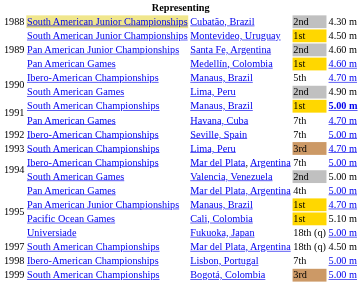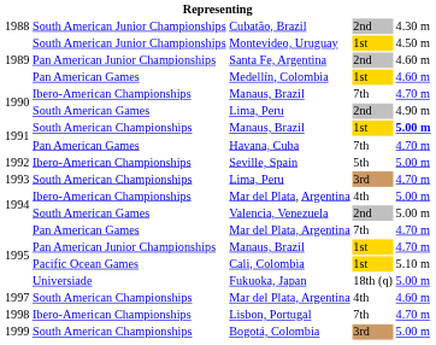 <table>
 <tr>
 <th colspan="5">Representing </th>
 </tr>
 <tr>
 <td>1988</td>
-<td style="background: khaki;"><a href='#'>South American Junior Championships</a></td>
+<td><a href='#'>South American Junior Championships</a></td>
 <td><a href='#'>Cubatão, Brazil</a></td>
 <td bgcolor=silver>2nd</td>
 <td>4.30 m</td>
 </tr>
 <tr>
 <td rowspan=3>1989</td>
 <td><a href='#'>South American Junior Championships</a></td>
 <td><a href='#'>Montevideo, Uruguay</a></td>
 <td bgcolor=gold>1st</td>
 <td>4.50 m</td>
 </tr>
 <tr>
 <td><a href='#'>Pan American Junior Championships</a></td>
 <td><a href='#'>Santa Fe, Argentina</a></td>
 <td bgcolor=silver>2nd</td>
 <td>4.60 m</td>
 </tr>
 <tr>
 <td><a href='#'>Pan American Games</a></td>
 <td><a href='#'>Medellín, Colombia</a></td>
 <td bgcolor=gold>1st</td>
 <td><a href='#'>4.60 m</a></td>
 </tr>
 <tr>
 <td rowspan=2>1990</td>
 <td><a href='#'>Ibero-American Championships</a></td>
 <td><a href='#'>Manaus, Brazil</a></td>
-<td>5th</td>
+<td>7th</td>
 <td><a href='#'>4.70 m</a></td>
 </tr>
 <tr>
 <td><a href='#'>South American Games</a></td>
 <td><a href='#'>Lima, Peru</a></td>
 <td bgcolor=silver>2nd</td>
 <td>4.90 m</td>
 </tr>
 <tr>
 <td rowspan=2>1991</td>
 <td><a href='#'>South American Championships</a></td>
 <td><a href='#'>Manaus, Brazil</a></td>
 <td bgcolor=gold>1st</td>
 <td><strong><a href='#'>5.00 m</a></strong></td>
 </tr>
 <tr>
 <td><a href='#'>Pan American Games</a></td>
 <td><a href='#'>Havana, Cuba</a></td>
 <td>7th</td>
 <td><a href='#'>4.70 m</a></td>
 </tr>
 <tr>
 <td>1992</td>
 <td><a href='#'>Ibero-American Championships</a></td>
 <td><a href='#'>Seville, Spain</a></td>
-<td>7th</td>
+<td>5th</td>
 <td><a href='#'>5.00 m</a></td>
 </tr>
 <tr>
 <td>1993</td>
 <td><a href='#'>South American Championships</a></td>
 <td><a href='#'>Lima, Peru</a></td>
 <td bgcolor=cc9966>3rd</td>
 <td><a href='#'>4.70 m</a></td>
 </tr>
 <tr>
 <td rowspan=2>1994</td>
 <td><a href='#'>Ibero-American Championships</a></td>
 <td><a href='#'>Mar del Plata</a>, <a href='#'>Argentina</a></td>
-<td>7th</td>
+<td>4th</td>
 <td><a href='#'>5.00 m</a></td>
 </tr>
 <tr>
 <td><a href='#'>South American Games</a></td>
 <td><a href='#'>Valencia, Venezuela</a></td>
 <td bgcolor=silver>2nd</td>
 <td>5.00 m</td>
 </tr>
 <tr>
 <td rowspan=4>1995</td>
 <td><a href='#'>Pan American Games</a></td>
 <td><a href='#'>Mar del Plata, Argentina</a></td>
-<td>4th</td>
-<td><a href='#'>5.00 m</a></td>
+<td>7th</td>
+<td><a href='#'>4.70 m</a></td>
 </tr>
 <tr>
 <td><a href='#'>Pan American Junior Championships</a></td>
 <td><a href='#'>Manaus, Brazil</a></td>
 <td bgcolor=gold>1st</td>
 <td><a href='#'>4.70 m</a></td>
 </tr>
 <tr>
 <td><a href='#'>Pacific Ocean Games</a></td>
 <td><a href='#'>Cali, Colombia</a></td>
 <td bgcolor=gold>1st</td>
 <td>5.10 m</td>
 </tr>
 <tr>
 <td><a href='#'>Universiade</a></td>
 <td><a href='#'>Fukuoka, Japan</a></td>
 <td>18th (q)</td>
 <td><a href='#'>5.00 m</a></td>
 </tr>
 <tr>
 <td>1997</td>
 <td><a href='#'>South American Championships</a></td>
 <td><a href='#'>Mar del Plata, Argentina</a></td>
-<td>18th (q)</td>
-<td>4.50 m</td>
+<td>4th</td>
+<td><a href='#'>4.60 m</a></td>
 </tr>
 <tr>
 <td>1998</td>
 <td><a href='#'>Ibero-American Championships</a></td>
 <td><a href='#'>Lisbon, Portugal</a></td>
 <td>7th</td>
-<td><a href='#'>5.00 m</a></td>
+<td><a href='#'>4.70 m</a></td>
 </tr>
 <tr>
 <td>1999</td>
 <td><a href='#'>South American Championships</a></td>
 <td><a href='#'>Bogotá, Colombia</a></td>
 <td bgcolor=cc9966>3rd</td>
 <td><a href='#'>5.00 m</a></td>
 </tr>
 </table>
